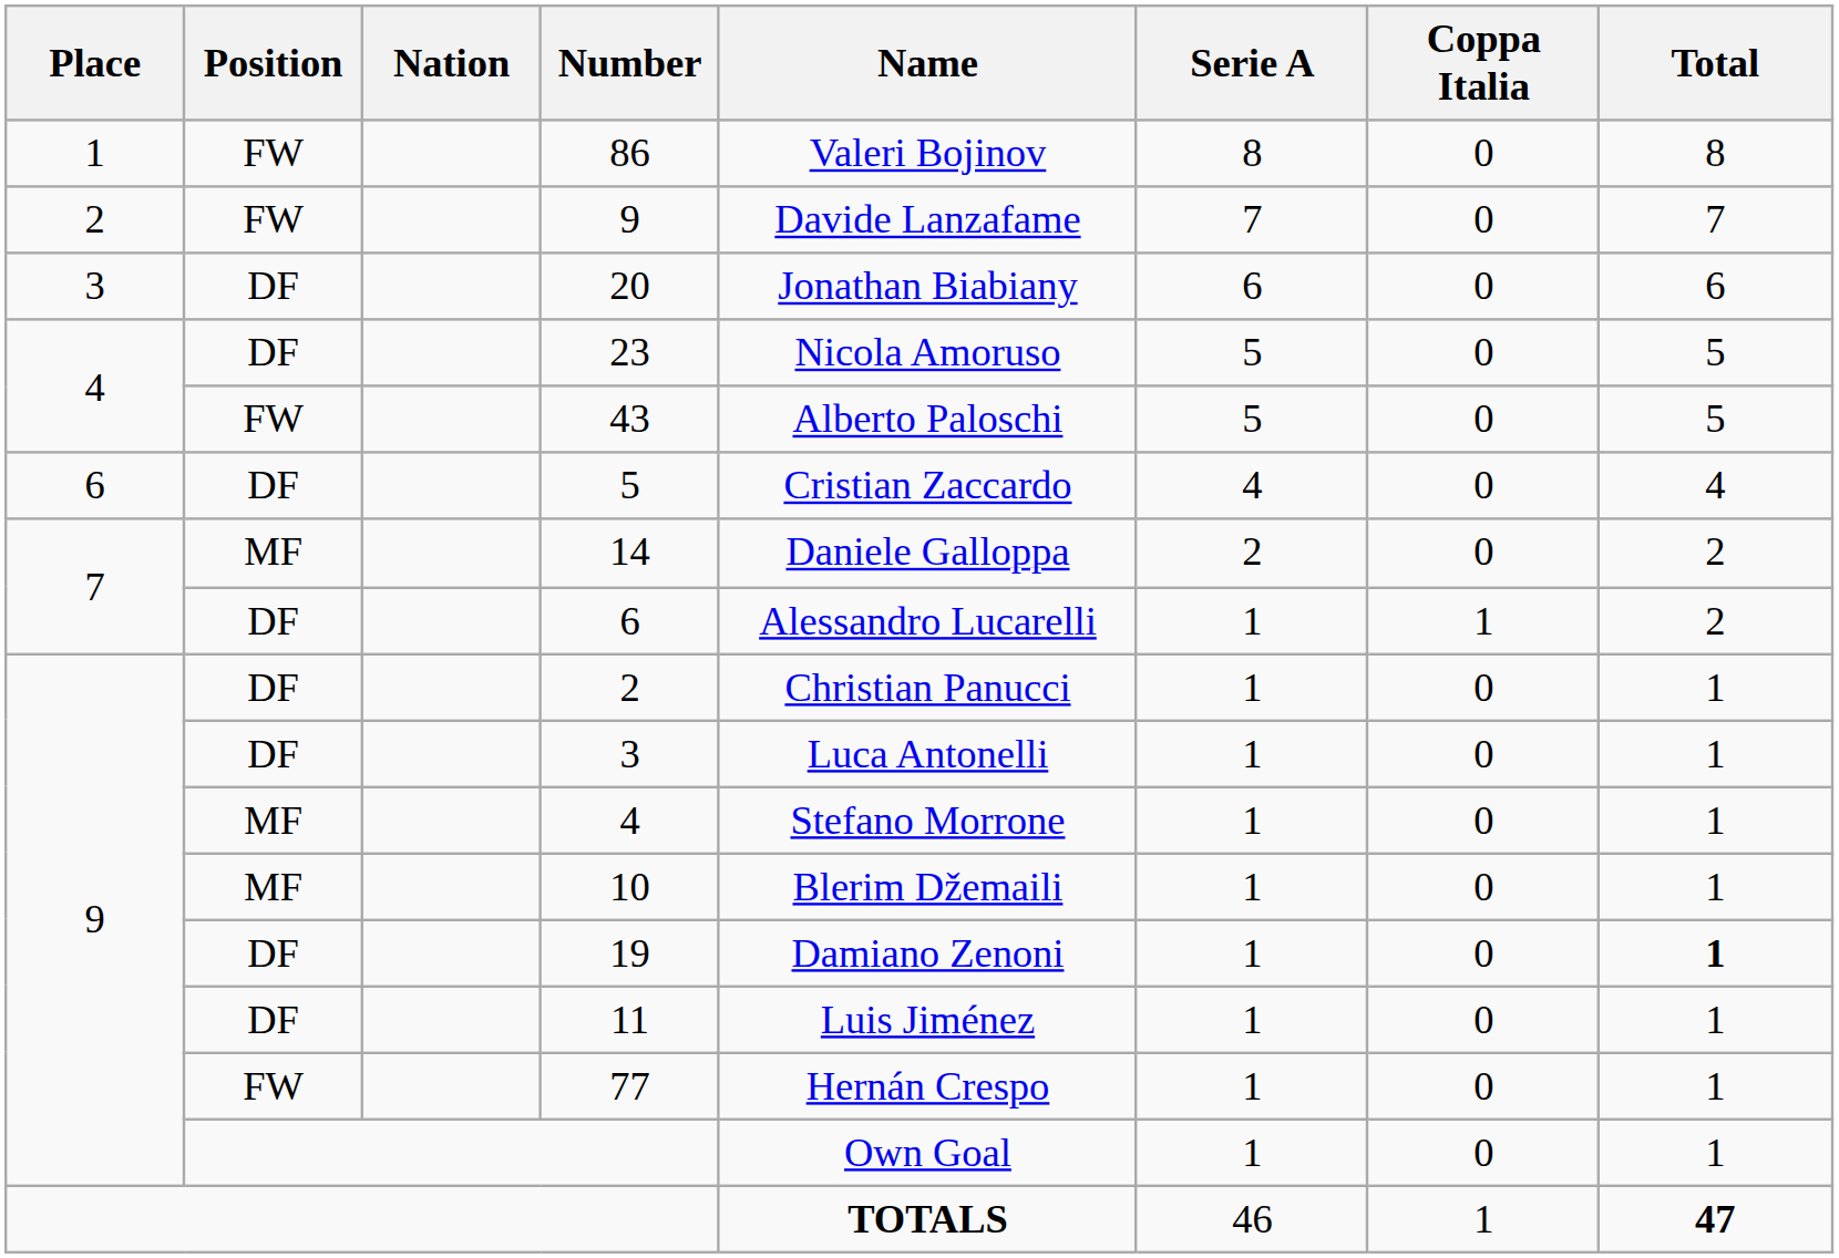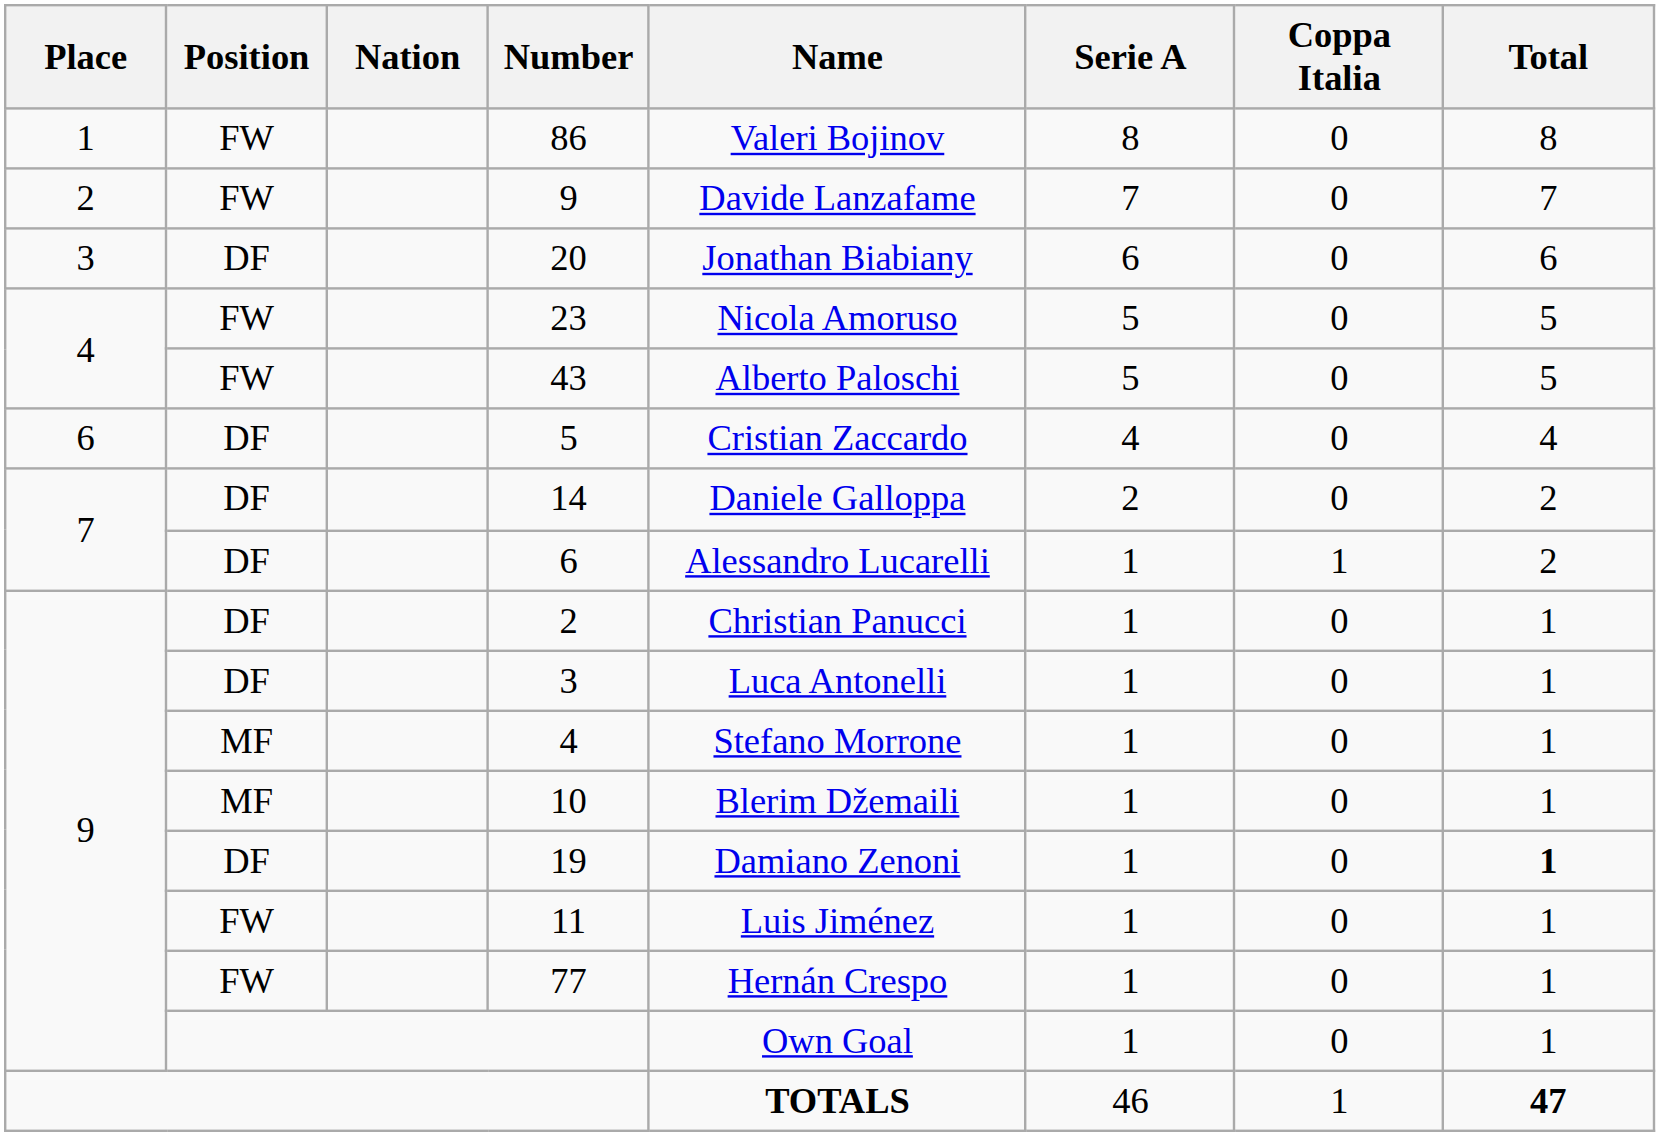 <table class="wikitable" style="font-size: 95%; text-align: center;">
 <tr>
 <th width=60>Place</th>
 <th width=60>Position</th>
 <th width=60>Nation</th>
 <th width=60>Number</th>
 <th width=150>Name</th>
 <th width=80>Serie A</th>
 <th width=80>Coppa Italia</th>
 <th width=80><strong>Total</strong></th>
 </tr>
 <tr>
 <td>1</td>
 <td>FW</td>
 <td></td>
 <td>86</td>
 <td><a href='#'>Valeri Bojinov</a></td>
 <td>8</td>
 <td>0</td>
 <td>8</td>
 </tr>
 <tr>
 <td>2</td>
 <td>FW</td>
 <td></td>
 <td>9</td>
 <td><a href='#'>Davide Lanzafame</a></td>
 <td>7</td>
 <td>0</td>
 <td>7</td>
 </tr>
 <tr>
 <td>3</td>
 <td>DF</td>
 <td></td>
 <td>20</td>
 <td><a href='#'>Jonathan Biabiany</a></td>
 <td>6</td>
 <td>0</td>
 <td>6</td>
 </tr>
 <tr>
 <td rowspan="2">4</td>
-<td>DF</td>
+<td>FW</td>
 <td></td>
 <td>23</td>
 <td><a href='#'>Nicola Amoruso</a></td>
 <td>5</td>
 <td>0</td>
 <td>5</td>
 </tr>
 <tr>
 <td>FW</td>
 <td></td>
 <td>43</td>
 <td><a href='#'>Alberto Paloschi</a></td>
 <td>5</td>
 <td>0</td>
 <td>5</td>
 </tr>
 <tr>
 <td>6</td>
 <td>DF</td>
 <td></td>
 <td>5</td>
 <td><a href='#'>Cristian Zaccardo</a></td>
 <td>4</td>
 <td>0</td>
 <td>4</td>
 </tr>
 <tr>
 <td rowspan="2">7</td>
-<td>MF</td>
+<td>DF</td>
 <td></td>
 <td>14</td>
 <td><a href='#'>Daniele Galloppa</a></td>
 <td>2</td>
 <td>0</td>
 <td>2</td>
 </tr>
 <tr>
 <td>DF</td>
 <td></td>
 <td>6</td>
 <td><a href='#'>Alessandro Lucarelli</a></td>
 <td>1</td>
 <td>1</td>
 <td>2</td>
 </tr>
 <tr>
 <td rowspan="8">9</td>
 <td>DF</td>
 <td></td>
 <td>2</td>
 <td><a href='#'>Christian Panucci</a></td>
 <td>1</td>
 <td>0</td>
 <td>1</td>
 </tr>
 <tr>
 <td>DF</td>
 <td></td>
 <td>3</td>
 <td><a href='#'>Luca Antonelli</a></td>
 <td>1</td>
 <td>0</td>
 <td>1</td>
 </tr>
 <tr>
 <td>MF</td>
 <td></td>
 <td>4</td>
 <td><a href='#'>Stefano Morrone</a></td>
 <td>1</td>
 <td>0</td>
 <td>1</td>
 </tr>
 <tr>
 <td>MF</td>
 <td></td>
 <td>10</td>
 <td><a href='#'>Blerim Džemaili</a></td>
 <td>1</td>
 <td>0</td>
 <td>1</td>
 </tr>
 <tr>
 <td>DF</td>
 <td></td>
 <td>19</td>
 <td><a href='#'>Damiano Zenoni</a></td>
 <td>1</td>
 <td>0</td>
 <td><strong>1</strong></td>
 </tr>
 <tr>
-<td>DF</td>
+<td>FW</td>
 <td></td>
 <td>11</td>
 <td><a href='#'>Luis Jiménez</a></td>
 <td>1</td>
 <td>0</td>
 <td>1</td>
 </tr>
 <tr>
 <td>FW</td>
 <td></td>
 <td>77</td>
 <td><a href='#'>Hernán Crespo</a></td>
 <td>1</td>
 <td>0</td>
 <td>1</td>
 </tr>
 <tr>
 <td colspan="3"></td>
 <td><a href='#'>Own Goal</a></td>
 <td>1</td>
 <td>0</td>
 <td>1</td>
 </tr>
 <tr>
 <td colspan="4"></td>
 <td><strong>TOTALS</strong></td>
 <td>46</td>
 <td>1</td>
 <td><strong>47</strong></td>
 </tr>
 </table>
